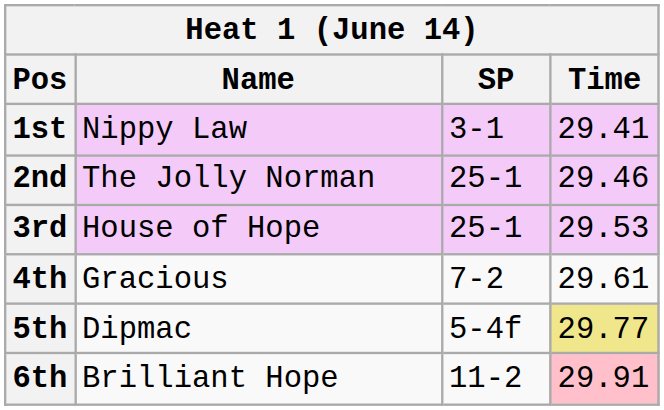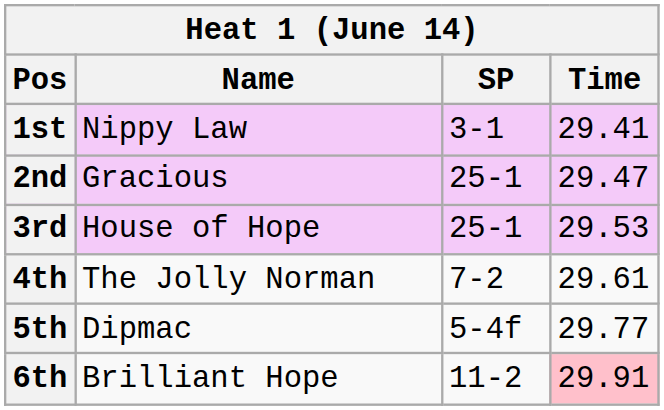 <table class="wikitable">
 <tr>
 <th colspan="6">Heat 1 (June 14)</th>
 </tr>
 <tr>
 <th width=20>Pos</th>
 <th width=150>Name</th>
 <th width=40>SP</th>
 <th width=40>Time</th>
 </tr>
 <tr style="background: #f4caf9;">
 <th>1st</th>
 <td>Nippy Law</td>
 <td>3-1</td>
 <td>29.41</td>
 </tr>
 <tr style="background: #f4caf9;">
 <th>2nd</th>
-<td>The Jolly Norman</td>
+<td>Gracious</td>
 <td>25-1</td>
-<td>29.46</td>
+<td>29.47</td>
 </tr>
 <tr style="background: #f4caf9;">
 <th>3rd</th>
 <td>House of Hope</td>
 <td>25-1</td>
 <td>29.53</td>
 </tr>
 <tr>
 <th>4th</th>
-<td>Gracious</td>
+<td>The Jolly Norman</td>
 <td>7-2</td>
 <td>29.61</td>
 </tr>
 <tr>
 <th>5th</th>
 <td>Dipmac</td>
 <td>5-4f</td>
-<td style="background: khaki;">29.77</td>
+<td>29.77</td>
 </tr>
 <tr>
 <th>6th</th>
 <td>Brilliant Hope</td>
 <td>11-2</td>
 <td style="background: pink;">29.91</td>
 </tr>
 </table>
